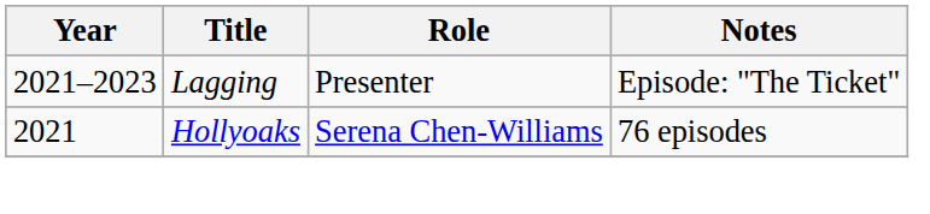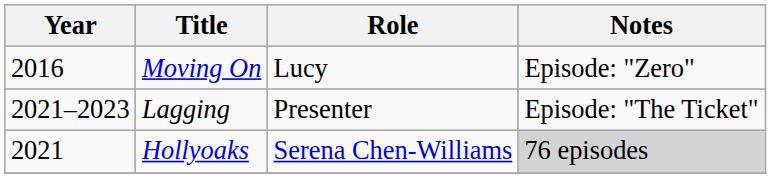 <table class="wikitable sortable">
 <tr>
 <th>Year</th>
 <th>Title</th>
 <th>Role</th>
 <th class="unsortable">Notes</th>
+</tr>
+<tr>
+<td>2016</td>
+<td><em><a href='#'>Moving On</a></em></td>
+<td>Lucy</td>
+<td>Episode: "Zero"</td>
 </tr>
 <tr>
 <td>2021–2023</td>
 <td><em>Lagging</em></td>
 <td>Presenter</td>
 <td>Episode: "The Ticket"</td>
 </tr>
 <tr>
 <td>2021</td>
 <td><em><a href='#'>Hollyoaks</a></em></td>
 <td><a href='#'>Serena Chen-Williams</a></td>
-<td>76 episodes</td>
+<td style="background: lightgrey;">76 episodes</td>
 </tr>
 <tr>
 </tr>
 </table>
